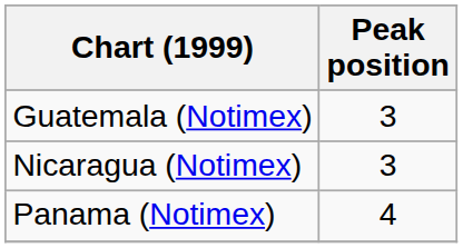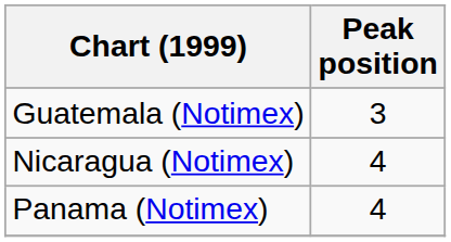 <table class="wikitable sortable">
 <tr>
 <th>Chart (1999)</th>
 <th>Peak<br>position</th>
 </tr>
 <tr>
 <td>Guatemala (<a href='#'>Notimex</a>)</td>
 <td align="center">3</td>
 </tr>
 <tr>
 <td>Nicaragua (<a href='#'>Notimex</a>)</td>
-<td align="center">3</td>
+<td align="center">4</td>
 </tr>
 <tr>
 <td>Panama (<a href='#'>Notimex</a>)</td>
 <td align="center">4</td>
 </tr>
 <tr>
 </tr>
 <tr>
 </tr>
 <tr>
 </tr>
 </table>
